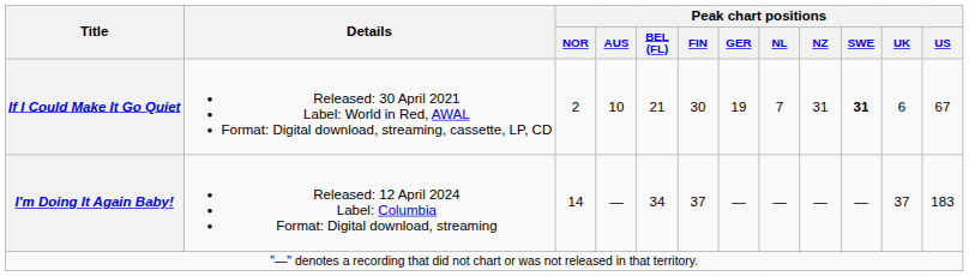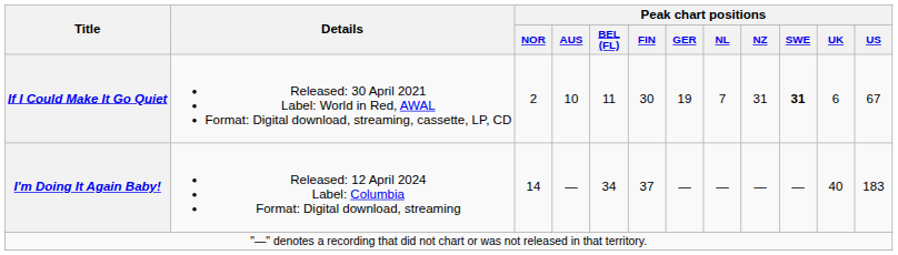 <table class="wikitable plainrowheaders" style="text-align:center">
 <tr>
 <th scope="col" rowspan="2">Title</th>
 <th scope="col" rowspan="2">Details</th>
 <th scope="col" colspan="10">Peak chart positions</th>
 </tr>
 <tr>
 <th scope="col" style="width:3em;font-size:85%;"><a href='#'>NOR</a><br></th>
 <th scope="col" style="width:3em;font-size:85%;"><a href='#'>AUS</a><br></th>
 <th scope="col" style="width:3em;font-size:85%;"><a href='#'>BEL<br>(FL)</a><br></th>
 <th scope="col" style="width:3em;font-size:85%;"><a href='#'>FIN</a><br></th>
 <th scope="col" style="width:3em;font-size:85%;"><a href='#'>GER</a><br></th>
 <th scope="col" style="width:3em;font-size:85%;"><a href='#'>NL</a><br></th>
 <th scope="col" style="width:3em;font-size:85%;"><a href='#'>NZ</a><br></th>
 <th scope="col" style="width:3em;font-size:85%;"><a href='#'>SWE</a><br></th>
 <th scope="col" style="width:3em;font-size:85%;"><a href='#'>UK</a><br></th>
 <th scope="col" style="width:3em;font-size:85%;"><a href='#'>US</a><br></th>
 </tr>
 <tr>
 <th scope="row"><em><a href='#'>If I Could Make It Go Quiet</a></em></th>
 <td><br><ul><li>Released: 30 April 2021</li><li>Label: World in Red, <a href='#'>AWAL</a></li><li>Format: Digital download, streaming, cassette, LP, CD</li></ul></td>
 <td>2</td>
 <td>10</td>
-<td>21</td>
+<td>11</td>
 <td>30</td>
 <td>19</td>
 <td>7</td>
 <td>31</td>
 <td><strong>31</strong></td>
 <td>6</td>
 <td>67</td>
 </tr>
 <tr>
 <th scope="row"><em><a href='#'>I'm Doing It Again Baby!</a></em></th>
 <td><br><ul><li>Released: 12 April 2024</li><li>Label: <a href='#'>Columbia</a></li><li>Format: Digital download, streaming</li></ul></td>
 <td>14</td>
 <td>—</td>
 <td>34</td>
 <td>37</td>
 <td>—</td>
 <td>—</td>
 <td>—</td>
 <td>—</td>
-<td>37</td>
+<td>40</td>
 <td>183</td>
 </tr>
 <tr>
 <td colspan="14" style="text-align:center; font-size:90%">"—" denotes a recording that did not chart or was not released in that territory.</td>
 </tr>
 </table>
